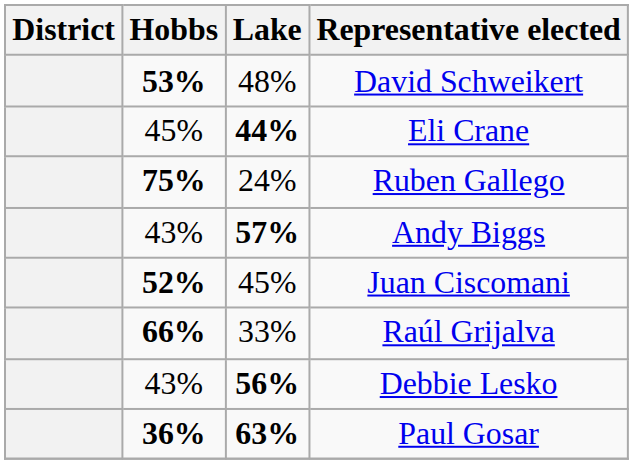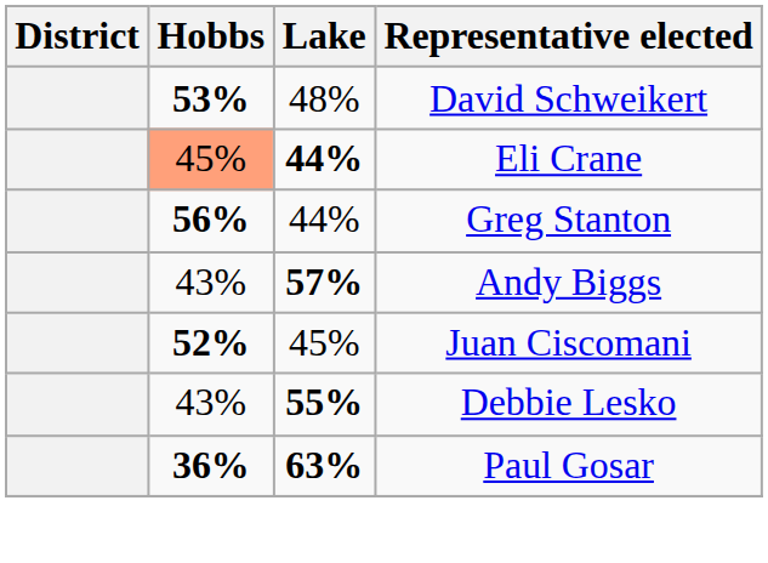 <table class="wikitable sortable">
 <tr>
 <th>District</th>
 <th>Hobbs</th>
 <th>Lake</th>
 <th>Representative elected</th>
 </tr>
 <tr align=center>
 <th></th>
 <td><strong>53%</strong></td>
 <td>48%</td>
 <td><a href='#'>David Schweikert</a></td>
 </tr>
 <tr align=center>
 <th rowspan ></th>
-<td rowspan>45%</td>
+<td rowspan style="background: lightsalmon;">45%</td>
 <td rowspan><strong>44%</strong></td>
 <td><a href='#'>Eli Crane</a></td>
 </tr>
 <tr align=center>
-<th rowspan ></th>
-<td rowspan><strong>75%</strong></td>
-<td rowspan>24%</td>
-<td><a href='#'>Ruben Gallego</a></td>
+<th></th>
+<td><strong>56%</strong></td>
+<td>44%</td>
+<td><a href='#'>Greg Stanton</a></td>
 </tr>
 <tr align=center>
 <th rowspan ></th>
 <td rowspan>43%</td>
 <td rowspan><strong>57%</strong></td>
 <td><a href='#'>Andy Biggs</a></td>
 </tr>
 <tr align=center>
 <th rowspan ></th>
 <td rowspan><strong>52%</strong></td>
 <td rowspan>45%</td>
 <td><a href='#'>Juan Ciscomani</a></td>
 </tr>
 <tr align=center>
-<th rowspan ></th>
-<td rowspan><strong>66%</strong></td>
-<td rowspan>33%</td>
-<td><a href='#'>Raúl Grijalva</a></td>
-</tr>
-<tr align=center>
 <th></th>
 <td>43%</td>
-<td><strong>56%</strong></td>
+<td><strong>55%</strong></td>
 <td><a href='#'>Debbie Lesko</a></td>
 </tr>
 <tr align=center>
 <th></th>
 <td><strong>36%</strong></td>
 <td><strong>63%</strong></td>
 <td><a href='#'>Paul Gosar</a></td>
 </tr>
 <tr align=center>
 </tr>
 </table>
